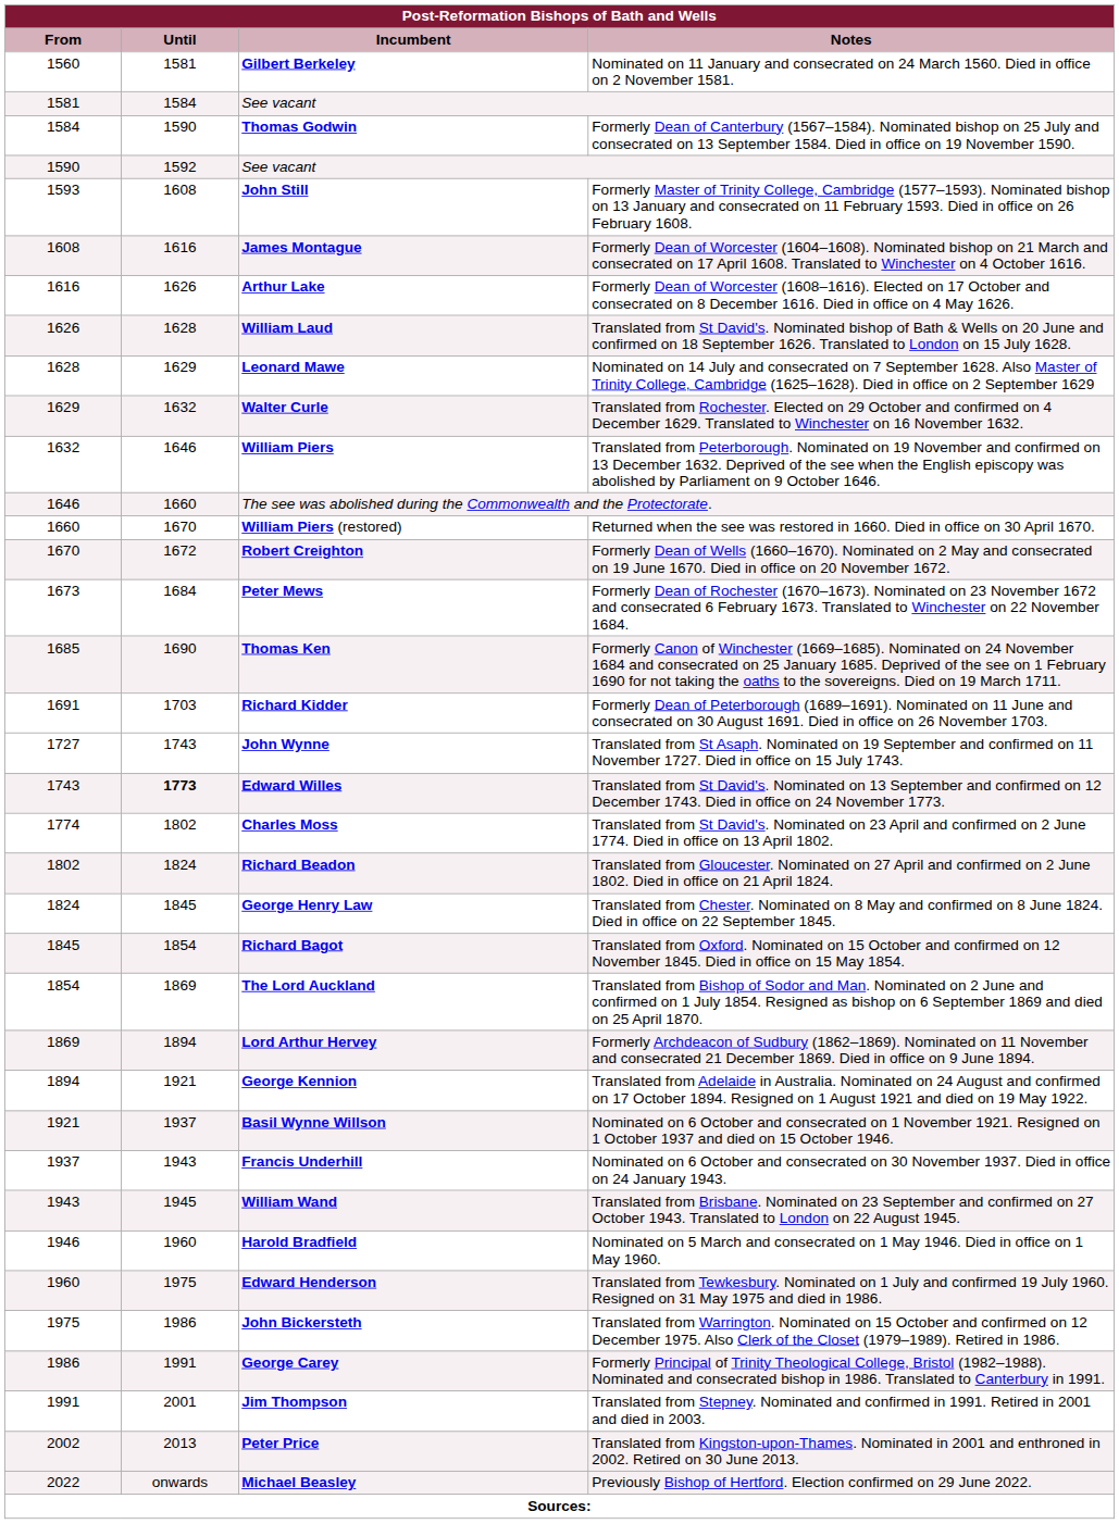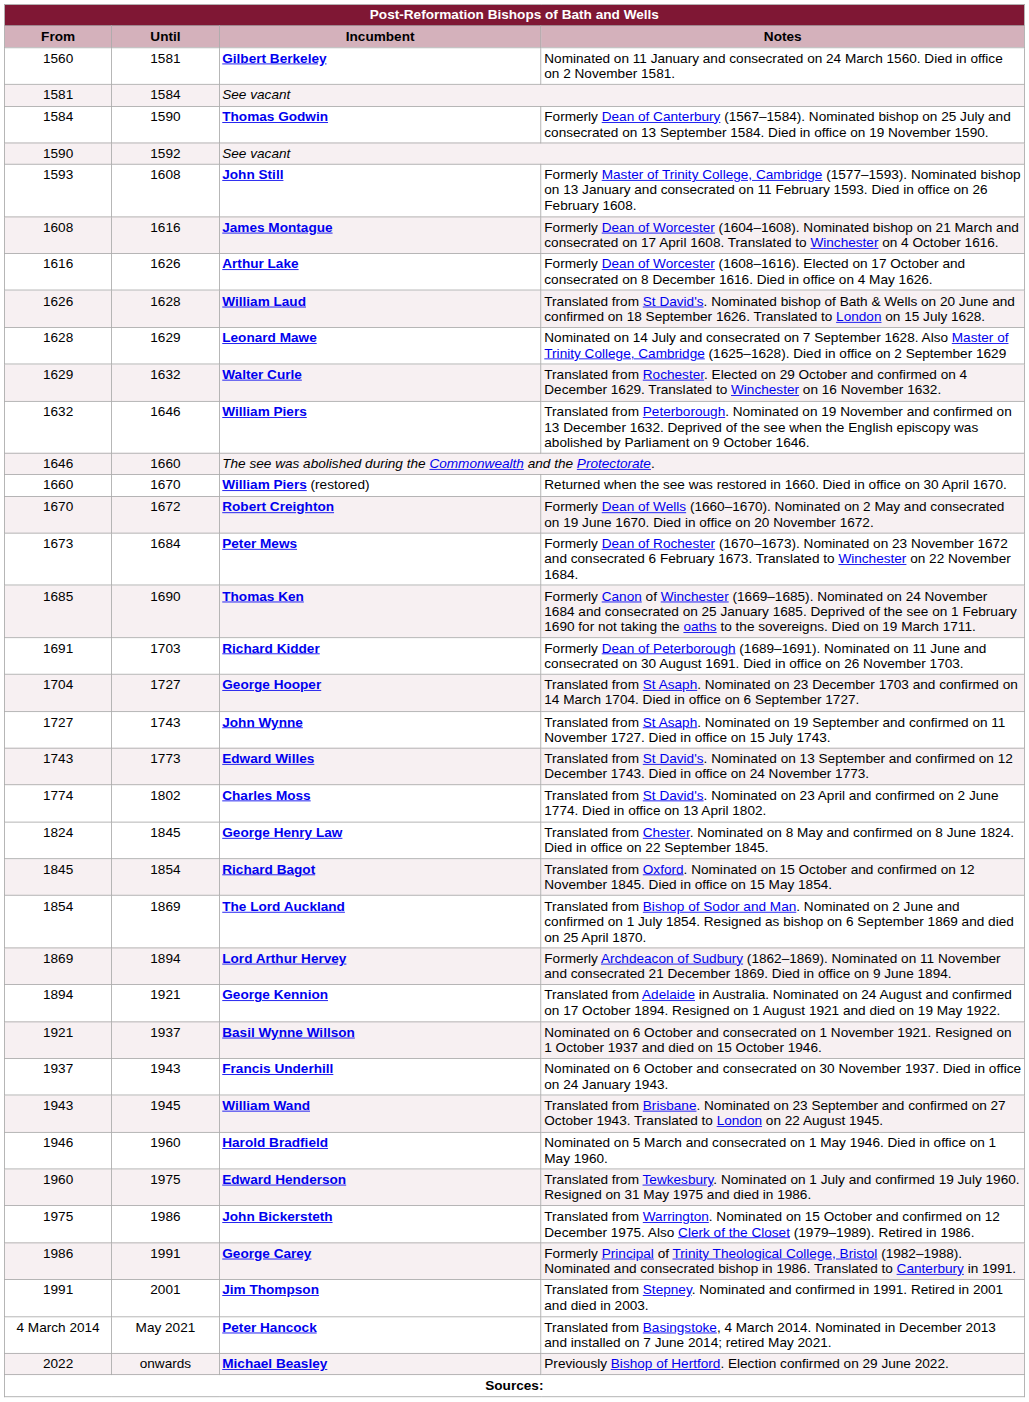 <table class="wikitable" style="width:95%;" border="1" cellpadding="2">
 <tr>
 <th colspan="4" style="background-color: #7F1734; color: white;">Post-Reformation Bishops of Bath and Wells</th>
 </tr>
 <tr align=left>
 <th style="background-color: #D4B1BB; width: 10%;">From</th>
 <th style="background-color: #D4B1BB; width: 10%;">Until</th>
 <th style="background-color: #D4B1BB; width: 30%;">Incumbent</th>
 <th style="background-color: #D4B1BB; width: 45%;">Notes</th>
 </tr>
 <tr valign="top" style="background-color: white;">
 <td style="text-align: center;">1560</td>
 <td style="text-align: center;">1581</td>
 <td> <strong><a href='#'>Gilbert Berkeley</a></strong></td>
 <td>Nominated on 11 January and consecrated on 24 March 1560. Died in office on 2 November 1581.</td>
 </tr>
 <tr valign="top" style="background-color: #F7F0F2;">
 <td style="text-align: center;">1581</td>
 <td style="text-align: center;">1584</td>
 <td colspan=2><em>See vacant</em></td>
 </tr>
 <tr valign="top" style="background-color: white;">
 <td style="text-align: center;">1584</td>
 <td style="text-align: center;">1590</td>
 <td> <strong><a href='#'>Thomas Godwin</a></strong></td>
 <td>Formerly <a href='#'>Dean of Canterbury</a> (1567–1584). Nominated bishop on 25 July and consecrated on 13 September 1584. Died in office on 19 November 1590.</td>
 </tr>
 <tr valign="top" style="background-color: #F7F0F2;">
 <td style="text-align: center;">1590</td>
 <td style="text-align: center;">1592</td>
 <td colspan=2><em>See vacant</em></td>
 </tr>
 <tr valign="top" style="background-color: white;">
 <td style="text-align: center;">1593</td>
 <td style="text-align: center;">1608</td>
 <td> <strong><a href='#'>John Still</a></strong></td>
 <td>Formerly <a href='#'>Master of Trinity College, Cambridge</a> (1577–1593). Nominated bishop on 13 January and consecrated on 11 February 1593. Died in office on 26 February 1608.</td>
 </tr>
 <tr valign="top" style="background-color: #F7F0F2;">
 <td style="text-align: center;">1608</td>
 <td style="text-align: center;">1616</td>
 <td> <strong><a href='#'>James Montague</a></strong></td>
 <td>Formerly <a href='#'>Dean of Worcester</a> (1604–1608). Nominated bishop on 21 March and consecrated on 17 April 1608. Translated to <a href='#'>Winchester</a> on 4 October 1616.</td>
 </tr>
 <tr valign="top" style="background-color: white;">
 <td style="text-align: center;">1616</td>
 <td style="text-align: center;">1626</td>
 <td> <strong><a href='#'>Arthur Lake</a></strong></td>
 <td>Formerly <a href='#'>Dean of Worcester</a> (1608–1616). Elected on 17 October and consecrated on 8 December 1616. Died in office on 4 May 1626.</td>
 </tr>
 <tr valign="top" style="background-color: #F7F0F2;">
 <td style="text-align: center;">1626</td>
 <td style="text-align: center;">1628</td>
 <td> <strong><a href='#'>William Laud</a></strong></td>
 <td>Translated from <a href='#'>St David's</a>. Nominated bishop of Bath & Wells on 20 June and confirmed on 18 September 1626. Translated to <a href='#'>London</a> on 15 July 1628.</td>
 </tr>
 <tr valign="top" style="background-color: white;">
 <td style="text-align: center;">1628</td>
 <td style="text-align: center;">1629</td>
 <td> <strong><a href='#'>Leonard Mawe</a></strong></td>
 <td>Nominated on 14 July and consecrated on 7 September 1628. Also <a href='#'>Master of Trinity College, Cambridge</a> (1625–1628). Died in office on 2 September 1629</td>
 </tr>
 <tr valign="top" style="background-color: #F7F0F2;">
 <td style="text-align: center;">1629</td>
 <td style="text-align: center;">1632</td>
 <td> <strong><a href='#'>Walter Curle</a></strong></td>
 <td>Translated from <a href='#'>Rochester</a>. Elected on 29 October and confirmed on 4 December 1629. Translated to <a href='#'>Winchester</a> on 16 November 1632.</td>
 </tr>
 <tr valign="top" style="background-color: white;">
 <td style="text-align: center;">1632</td>
 <td style="text-align: center;">1646</td>
 <td> <strong><a href='#'>William Piers</a></strong></td>
 <td>Translated from <a href='#'>Peterborough</a>. Nominated on 19 November and confirmed on 13 December 1632. Deprived of the see when the English episcopy was abolished by Parliament on 9 October 1646.</td>
 </tr>
 <tr valign="top" style="background-color: #F7F0F2;">
 <td style="text-align: center;">1646</td>
 <td style="text-align: center;">1660</td>
 <td colspan=2><em>The see was abolished during the <a href='#'>Commonwealth</a> and the <a href='#'>Protectorate</a></em>.</td>
 </tr>
 <tr valign="top" style="background-color: white;">
 <td style="text-align: center;">1660</td>
 <td style="text-align: center;">1670</td>
 <td> <strong><a href='#'>William Piers</a></strong> (restored)</td>
 <td>Returned when the see was restored in 1660. Died in office on 30 April 1670.</td>
 </tr>
 <tr valign="top" style="background-color: #F7F0F2;">
 <td style="text-align: center;">1670</td>
 <td style="text-align: center;">1672</td>
 <td> <strong><a href='#'>Robert Creighton</a></strong></td>
 <td>Formerly <a href='#'>Dean of Wells</a> (1660–1670). Nominated on 2 May and consecrated on 19 June 1670. Died in office on 20 November 1672.</td>
 </tr>
 <tr valign="top" style="background-color: white;">
 <td style="text-align: center;">1673</td>
 <td style="text-align: center;">1684</td>
 <td> <strong><a href='#'>Peter Mews</a></strong></td>
 <td>Formerly <a href='#'>Dean of Rochester</a> (1670–1673). Nominated on 23 November 1672 and consecrated 6 February 1673. Translated to <a href='#'>Winchester</a> on 22 November 1684.</td>
 </tr>
 <tr valign="top" style="background-color: #F7F0F2;">
 <td style="text-align: center;">1685</td>
 <td style="text-align: center;">1690</td>
 <td> <strong><a href='#'>Thomas Ken</a></strong></td>
 <td>Formerly <a href='#'>Canon</a> of <a href='#'>Winchester</a> (1669–1685). Nominated on 24 November 1684 and consecrated on 25 January 1685. Deprived of the see on 1 February 1690 for not taking the <a href='#'>oaths</a> to the sovereigns. Died on 19 March 1711.</td>
 </tr>
 <tr valign="top" style="background-color: white;">
 <td style="text-align: center;">1691</td>
 <td style="text-align: center;">1703</td>
 <td> <strong><a href='#'>Richard Kidder</a></strong></td>
 <td>Formerly <a href='#'>Dean of Peterborough</a> (1689–1691). Nominated on 11 June and consecrated on 30 August 1691. Died in office on 26 November 1703.</td>
 </tr>
+<tr valign="top" style="background-color: #F7F0F2;">
+<td style="text-align: center;">1704</td>
+<td style="text-align: center;">1727</td>
+<td> <strong><a href='#'>George Hooper</a></strong></td>
+<td>Translated from <a href='#'>St Asaph</a>. Nominated on 23 December 1703 and confirmed on 14 March 1704. Died in office on 6 September 1727.</td>
+</tr>
 <tr valign="top" style="background-color: white;">
 <td style="text-align: center;">1727</td>
 <td style="text-align: center;">1743</td>
 <td> <strong><a href='#'>John Wynne</a></strong></td>
 <td>Translated from <a href='#'>St Asaph</a>. Nominated on 19 September and confirmed on 11 November 1727. Died in office on 15 July 1743.</td>
 </tr>
 <tr valign="top" style="background-color: #F7F0F2;">
 <td style="text-align: center;">1743</td>
-<td style="text-align: center;"><strong>1773</strong></td>
+<td style="text-align: center;">1773</td>
 <td> <strong><a href='#'>Edward Willes</a></strong></td>
 <td>Translated from <a href='#'>St David's</a>. Nominated on 13 September and confirmed on 12 December 1743. Died in office on 24 November 1773.</td>
 </tr>
 <tr valign="top" style="background-color: white;">
 <td style="text-align: center;">1774</td>
 <td style="text-align: center;">1802</td>
 <td> <strong><a href='#'>Charles Moss</a></strong></td>
 <td>Translated from <a href='#'>St David's</a>. Nominated on 23 April and confirmed on 2 June 1774. Died in office on 13 April 1802.</td>
-</tr>
-<tr valign="top" style="background-color: #F7F0F2;">
-<td style="text-align: center;">1802</td>
-<td style="text-align: center;">1824</td>
-<td> <strong><a href='#'>Richard Beadon</a></strong></td>
-<td>Translated from <a href='#'>Gloucester</a>. Nominated on 27 April and confirmed on 2 June 1802. Died in office on 21 April 1824.</td>
 </tr>
 <tr valign="top" style="background-color: white;">
 <td style="text-align: center;">1824</td>
 <td style="text-align: center;">1845</td>
 <td> <strong><a href='#'>George Henry Law</a></strong></td>
 <td>Translated from <a href='#'>Chester</a>. Nominated on 8 May and confirmed on 8 June 1824. Died in office on 22 September 1845.</td>
 </tr>
 <tr valign="top" style="background-color: #F7F0F2;">
 <td style="text-align: center;">1845</td>
 <td style="text-align: center;">1854</td>
 <td> <strong><a href='#'>Richard Bagot</a></strong></td>
 <td>Translated from <a href='#'>Oxford</a>. Nominated on 15 October and confirmed on 12 November 1845. Died in office on 15 May 1854.</td>
 </tr>
 <tr valign="top" style="background-color: white;">
 <td style="text-align: center;">1854</td>
 <td style="text-align: center;">1869</td>
 <td> <strong><a href='#'>The Lord Auckland</a></strong></td>
 <td>Translated from <a href='#'>Bishop of Sodor and Man</a>. Nominated on 2 June and confirmed on 1 July 1854. Resigned as bishop on 6 September 1869 and died on 25 April 1870.</td>
 </tr>
 <tr valign="top" style="background-color: #F7F0F2;">
 <td style="text-align: center;">1869</td>
 <td style="text-align: center;">1894</td>
 <td> <strong><a href='#'>Lord Arthur Hervey</a></strong></td>
 <td>Formerly <a href='#'>Archdeacon of Sudbury</a> (1862–1869). Nominated on 11 November and consecrated 21 December 1869. Died in office on 9 June 1894.</td>
 </tr>
 <tr valign="top" style="background-color: white;">
 <td style="text-align: center;">1894</td>
 <td style="text-align: center;">1921</td>
 <td> <strong><a href='#'>George Kennion</a></strong></td>
 <td>Translated from <a href='#'>Adelaide</a> in Australia. Nominated on 24 August and confirmed on 17 October 1894. Resigned on 1 August 1921 and died on 19 May 1922.</td>
 </tr>
 <tr valign="top" style="background-color: #F7F0F2;">
 <td style="text-align: center;">1921</td>
 <td style="text-align: center;">1937</td>
 <td> <strong><a href='#'>Basil Wynne Willson</a></strong></td>
 <td>Nominated on 6 October and consecrated on 1 November 1921. Resigned on 1 October 1937 and died on 15 October 1946.</td>
 </tr>
 <tr valign="top" style="background-color: white;">
 <td style="text-align: center;">1937</td>
 <td style="text-align: center;">1943</td>
 <td> <strong><a href='#'>Francis Underhill</a></strong></td>
 <td>Nominated on 6 October and consecrated on 30 November 1937. Died in office on 24 January 1943.</td>
 </tr>
 <tr valign="top" style="background-color: #F7F0F2;">
 <td style="text-align: center;">1943</td>
 <td style="text-align: center;">1945</td>
 <td> <strong><a href='#'>William Wand</a></strong></td>
 <td>Translated from <a href='#'>Brisbane</a>. Nominated on 23 September and confirmed on 27 October 1943. Translated to <a href='#'>London</a> on 22 August 1945.</td>
 </tr>
 <tr valign="top" style="background-color: white;">
 <td style="text-align: center;">1946</td>
 <td style="text-align: center;">1960</td>
 <td> <strong><a href='#'>Harold Bradfield</a></strong></td>
 <td>Nominated on 5 March and consecrated on 1 May 1946. Died in office on 1 May 1960.</td>
 </tr>
 <tr valign="top" style="background-color: #F7F0F2;">
 <td style="text-align: center;">1960</td>
 <td style="text-align: center;">1975</td>
 <td> <strong><a href='#'>Edward Henderson</a></strong></td>
 <td>Translated from <a href='#'>Tewkesbury</a>. Nominated on 1 July and confirmed 19 July 1960. Resigned on 31 May 1975 and died in 1986.</td>
 </tr>
 <tr valign="top" style="background-color: white;">
 <td style="text-align: center;">1975</td>
 <td style="text-align: center;">1986</td>
 <td> <strong><a href='#'>John Bickersteth</a></strong></td>
 <td>Translated from <a href='#'>Warrington</a>. Nominated on 15 October and confirmed on 12 December 1975. Also <a href='#'>Clerk of the Closet</a> (1979–1989). Retired in 1986.</td>
 </tr>
 <tr valign="top" style="background-color: #F7F0F2;">
 <td style="text-align: center;">1986</td>
 <td style="text-align: center;">1991</td>
 <td> <strong><a href='#'>George Carey</a></strong></td>
 <td>Formerly <a href='#'>Principal</a> of <a href='#'>Trinity Theological College, Bristol</a> (1982–1988). Nominated and consecrated bishop in 1986. Translated to <a href='#'>Canterbury</a> in 1991.</td>
 </tr>
 <tr valign="top" style="background-color: white;">
 <td style="text-align: center;">1991</td>
 <td style="text-align: center;">2001</td>
 <td> <strong><a href='#'>Jim Thompson</a></strong></td>
 <td>Translated from <a href='#'>Stepney</a>. Nominated and confirmed in 1991. Retired in 2001 and died in 2003.</td>
 </tr>
-<tr valign="top" style="background-color: #F7F0F2;">
-<td style="text-align: center;">2002</td>
-<td style="text-align: center;">2013</td>
-<td> <strong><a href='#'>Peter Price</a></strong></td>
-<td>Translated from <a href='#'>Kingston-upon-Thames</a>. Nominated in 2001 and enthroned in 2002. Retired on 30 June 2013.</td>
+<tr valign="top" style="background-color: white;">
+<td style="text-align: center;">4 March 2014</td>
+<td style="text-align: center;">May 2021</td>
+<td> <strong><a href='#'>Peter Hancock</a></strong></td>
+<td>Translated from <a href='#'>Basingstoke</a>, 4 March 2014. Nominated in December 2013 and installed on 7 June 2014; retired May 2021.</td>
 </tr>
 <tr valign="top" style="background-color: #F7F0F2">
 <td style="text-align: center;">2022</td>
 <td style="text-align: center;">onwards</td>
 <td> <strong><a href='#'>Michael Beasley</a></strong></td>
 <td>Previously <a href='#'>Bishop of Hertford</a>. Election confirmed on 29 June 2022.</td>
 </tr>
 <tr valign="top" style="background-color: white">
 <td style="text-align:center;" colspan="4"><strong>Sources:</strong></td>
 </tr>
 </table>
